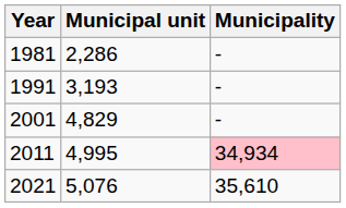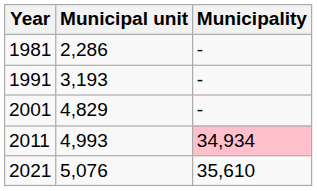 <table class=wikitable>
 <tr>
 <th>Year</th>
 <th>Municipal unit</th>
 <th>Municipality</th>
 </tr>
 <tr>
 <td>1981</td>
 <td>2,286</td>
 <td>-</td>
 </tr>
 <tr>
 <td>1991</td>
 <td>3,193</td>
 <td>-</td>
 </tr>
 <tr>
 <td>2001</td>
 <td>4,829</td>
 <td>-</td>
 </tr>
 <tr>
 <td>2011</td>
-<td>4,995</td>
+<td>4,993</td>
 <td style="background: pink;">34,934</td>
 </tr>
 <tr>
 <td>2021</td>
 <td>5,076</td>
 <td>35,610</td>
 </tr>
 </table>
